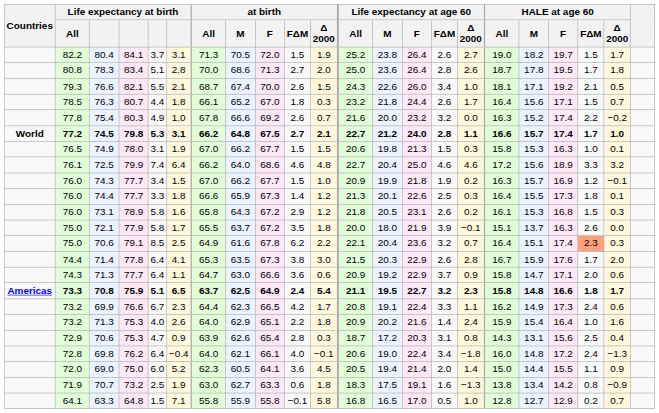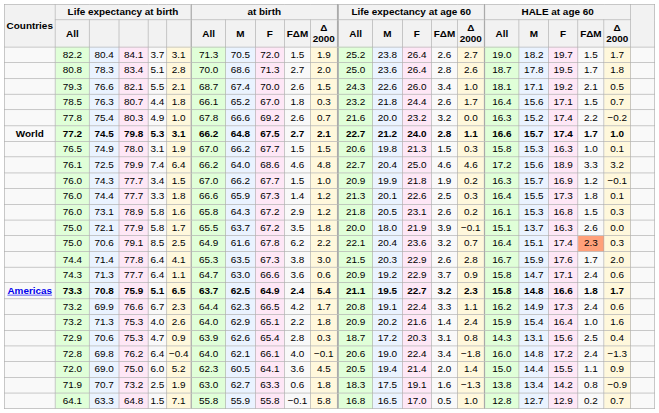 <table class="wikitable sortable static-row-numbers sort-under" style="text-align:right;">
 <tr class="static-row-header" style="text-align:center;vertical-align:bottom;">
 <th rowspan=2 style="vertical-align:middle;">Countries</th>
 <th colspan=5>Life expectancy at birth</th>
 <th colspan=5 style="border-left-width:2px;"> at birth</th>
 <th colspan=5 style="border-left-width:3px;">Life expectancy at age 60</th>
 <th colspan=5 style="border-left-width:2px;">HALE at age 60</th>
 <th rowspan=2 style="width:2em;"></th>
 </tr>
 <tr>
 <th style="width:3em;">All</th>
 <th style="width:2.5em;"></th>
 <th style="width:2.5em;"></th>
 <th></th>
 <th></th>
 <th style="width:3em; border-left-width:2px;">All</th>
 <th style="width:2.5em;">M</th>
 <th style="width:2.5em;">F</th>
 <th>FΔM</th>
 <th>Δ<br>2000</th>
 <th style="width:3em; border-left-width:3px;">All</th>
 <th style="width:2.5em;">M</th>
 <th style="width:2.5em;">F</th>
 <th>FΔM</th>
 <th>Δ<br>2000</th>
 <th style="width:3em; border-left-width:2px;">All</th>
 <th style="width:2.5em;">M</th>
 <th style="width:2.5em;">F</th>
 <th>FΔM</th>
 <th>Δ<br>2000</th>
 </tr>
 <tr>
 <td align=left></td>
 <td style="text-align:center; background:#e0ffd8;">82.2</td>
 <td style="text-align:center; background:#eaf3ff;">80.4</td>
 <td style="text-align:center; background:#fee7f6;">84.1</td>
 <td style="text-align:center;">3.7</td>
 <td style="text-align:center; background:#fff8dc;">3.1</td>
 <td style="text-align:center; background:#e0ffd8; border-left-width:2px;">71.3</td>
 <td style="text-align:center; background:#eaf3ff;">70.5</td>
 <td style="text-align:center; background:#fee7f6;">72.0</td>
 <td style="text-align:center;">1.5</td>
 <td style="text-align:center; background:#fff8dc;">1.9</td>
 <td style="text-align:center; background:#e0ffd8; border-left-width:3px;">25.2</td>
 <td style="text-align:center; background:#eaf3ff;">23.8</td>
 <td style="text-align:center; background:#fee7f6;">26.4</td>
 <td style="text-align:center;">2.6</td>
 <td style="text-align:center; background:#fff8dc;">2.7</td>
 <td style="text-align:center; background:#e0ffd8; border-left-width:2px;">19.0</td>
 <td style="text-align:center; background:#eaf3ff;">18.2</td>
 <td style="text-align:center; background:#fee7f6;">19.7</td>
 <td style="text-align:center;">1.5</td>
 <td style="text-align:center; background:#fff8dc;">1.7</td>
 <td align=center></td>
 </tr>
 <tr>
 <td align=left></td>
 <td style="text-align:center; background:#e0ffd8;">80.8</td>
 <td style="text-align:center; background:#eaf3ff;">78.3</td>
 <td style="text-align:center; background:#fee7f6;">83.4</td>
 <td style="text-align:center;">5.1</td>
 <td style="text-align:center; background:#fff8dc;">2.8</td>
 <td style="text-align:center; background:#e0ffd8; border-left-width:2px;">70.0</td>
 <td style="text-align:center; background:#eaf3ff;">68.6</td>
 <td style="text-align:center; background:#fee7f6;">71.3</td>
 <td style="text-align:center;">2.7</td>
 <td style="text-align:center; background:#fff8dc;">2.0</td>
 <td style="text-align:center; background:#e0ffd8; border-left-width:3px;">25.0</td>
 <td style="text-align:center; background:#eaf3ff;">23.6</td>
 <td style="text-align:center; background:#fee7f6;">26.4</td>
 <td style="text-align:center;">2.8</td>
 <td style="text-align:center; background:#fff8dc;">2.6</td>
 <td style="text-align:center; background:#e0ffd8; border-left-width:2px;">18.7</td>
 <td style="text-align:center; background:#eaf3ff;">17.8</td>
 <td style="text-align:center; background:#fee7f6;">19.5</td>
 <td style="text-align:center;">1.7</td>
 <td style="text-align:center; background:#fff8dc;">1.8</td>
 <td align=center></td>
 </tr>
 <tr>
 <td align=left></td>
 <td style="text-align:center; background:#e0ffd8;">79.3</td>
 <td style="text-align:center; background:#eaf3ff;">76.6</td>
 <td style="text-align:center; background:#fee7f6;">82.1</td>
 <td style="text-align:center;">5.5</td>
 <td style="text-align:center; background:#fff8dc;">2.1</td>
 <td style="text-align:center; background:#e0ffd8; border-left-width:2px;">68.7</td>
 <td style="text-align:center; background:#eaf3ff;">67.4</td>
 <td style="text-align:center; background:#fee7f6;">70.0</td>
 <td style="text-align:center;">2.6</td>
 <td style="text-align:center; background:#fff8dc;">1.5</td>
 <td style="text-align:center; background:#e0ffd8; border-left-width:3px;">24.3</td>
 <td style="text-align:center; background:#eaf3ff;">22.6</td>
 <td style="text-align:center; background:#fee7f6;">26.0</td>
 <td style="text-align:center;">3.4</td>
 <td style="text-align:center; background:#fff8dc;">1.0</td>
 <td style="text-align:center; background:#e0ffd8; border-left-width:2px;">18.1</td>
 <td style="text-align:center; background:#eaf3ff;">17.1</td>
 <td style="text-align:center; background:#fee7f6;">19.2</td>
 <td style="text-align:center;">2.1</td>
 <td style="text-align:center; background:#fff8dc;">0.5</td>
 <td align=center></td>
 </tr>
 <tr>
 <td align=left></td>
 <td style="text-align:center; background:#e0ffd8;">78.5</td>
 <td style="text-align:center; background:#eaf3ff;">76.3</td>
 <td style="text-align:center; background:#fee7f6;">80.7</td>
 <td style="text-align:center;">4.4</td>
 <td style="text-align:center; background:#fff8dc;">1.8</td>
 <td style="text-align:center; background:#e0ffd8; border-left-width:2px;">66.1</td>
 <td style="text-align:center; background:#eaf3ff;">65.2</td>
 <td style="text-align:center; background:#fee7f6;">67.0</td>
 <td style="text-align:center;">1.8</td>
 <td style="text-align:center; background:#fff8dc;">0.3</td>
 <td style="text-align:center; background:#e0ffd8; border-left-width:3px;">23.2</td>
 <td style="text-align:center; background:#eaf3ff;">21.8</td>
 <td style="text-align:center; background:#fee7f6;">24.4</td>
 <td style="text-align:center;">2.6</td>
 <td style="text-align:center; background:#fff8dc;">1.7</td>
 <td style="text-align:center; background:#e0ffd8; border-left-width:2px;">16.4</td>
 <td style="text-align:center; background:#eaf3ff;">15.6</td>
 <td style="text-align:center; background:#fee7f6;">17.1</td>
 <td style="text-align:center;">1.5</td>
 <td style="text-align:center; background:#fff8dc;">0.7</td>
 <td align=center></td>
 </tr>
 <tr>
 <td align=left></td>
 <td style="text-align:center; background:#e0ffd8;">77.8</td>
 <td style="text-align:center; background:#eaf3ff;">75.4</td>
 <td style="text-align:center; background:#fee7f6;">80.3</td>
 <td style="text-align:center;">4.9</td>
 <td style="text-align:center; background:#fff8dc;">1.0</td>
 <td style="text-align:center; background:#e0ffd8; border-left-width:2px;">67.8</td>
 <td style="text-align:center; background:#eaf3ff;">66.6</td>
 <td style="text-align:center; background:#fee7f6;">69.2</td>
 <td style="text-align:center;">2.6</td>
 <td style="text-align:center; background:#fff8dc;">0.7</td>
 <td style="text-align:center; background:#e0ffd8; border-left-width:3px;">21.6</td>
 <td style="text-align:center; background:#eaf3ff;">20.0</td>
 <td style="text-align:center; background:#fee7f6;">23.2</td>
 <td style="text-align:center;">3.2</td>
 <td style="text-align:center; background:#fff8dc;">0.0</td>
 <td style="text-align:center; background:#e0ffd8; border-left-width:2px;">16.3</td>
 <td style="text-align:center; background:#eaf3ff;">15.2</td>
 <td style="text-align:center; background:#fee7f6;">17.4</td>
 <td style="text-align:center;">2.2</td>
 <td style="text-align:center; background:#fff8dc;">−0.2</td>
 <td align=center></td>
 </tr>
 <tr class=static-row-header>
 <td align=center><strong>World</strong></td>
 <td style="text-align:center; background:#e0ffd8;"><strong>77.2</strong></td>
 <td style="text-align:center; background:#eaf3ff;"><strong>74.5</strong></td>
 <td style="text-align:center; background:#fee7f6;"><strong>79.8</strong></td>
 <td style="text-align:center;"><strong>5.3</strong></td>
 <td style="text-align:center; background:#fff8dc;"><strong>3.1</strong></td>
 <td style="text-align:center; background:#e0ffd8; border-left-width:2px;"><strong>66.2</strong></td>
 <td style="text-align:center; background:#eaf3ff;"><strong>64.8</strong></td>
 <td style="text-align:center; background:#fee7f6;"><strong>67.5</strong></td>
 <td style="text-align:center;"><strong>2.7</strong></td>
 <td style="text-align:center; background:#fff8dc;"><strong>2.1</strong></td>
 <td style="text-align:center; background:#e0ffd8; border-left-width:3px;"><strong>22.7</strong></td>
 <td style="text-align:center; background:#eaf3ff;"><strong>21.2</strong></td>
 <td style="text-align:center; background:#fee7f6;"><strong>24.0</strong></td>
 <td style="text-align:center;"><strong>2.8</strong></td>
 <td style="text-align:center; background:#fff8dc;"><strong>1.1</strong></td>
 <td style="text-align:center; background:#e0ffd8; border-left-width:2px;"><strong>16.6</strong></td>
 <td style="text-align:center; background:#eaf3ff;"><strong>15.7</strong></td>
 <td style="text-align:center; background:#fee7f6;"><strong>17.4</strong></td>
 <td style="text-align:center;"><strong>1.7</strong></td>
 <td style="text-align:center; background:#fff8dc;"><strong>1.0</strong></td>
 <td></td>
 </tr>
 <tr>
 <td align=left></td>
 <td style="text-align:center; background:#e0ffd8;">76.5</td>
 <td style="text-align:center; background:#eaf3ff;">74.9</td>
 <td style="text-align:center; background:#fee7f6;">78.0</td>
 <td style="text-align:center;">3.1</td>
 <td style="text-align:center; background:#fff8dc;">1.9</td>
 <td style="text-align:center; background:#e0ffd8; border-left-width:2px;">67.0</td>
 <td style="text-align:center; background:#eaf3ff;">66.2</td>
 <td style="text-align:center; background:#fee7f6;">67.7</td>
 <td style="text-align:center;">1.5</td>
 <td style="text-align:center; background:#fff8dc;">1.5</td>
 <td style="text-align:center; background:#e0ffd8; border-left-width:3px;">20.6</td>
 <td style="text-align:center; background:#eaf3ff;">19.8</td>
 <td style="text-align:center; background:#fee7f6;">21.3</td>
 <td style="text-align:center;">1.5</td>
 <td style="text-align:center; background:#fff8dc;">0.3</td>
 <td style="text-align:center; background:#e0ffd8; border-left-width:2px;">15.8</td>
 <td style="text-align:center; background:#eaf3ff;">15.3</td>
 <td style="text-align:center; background:#fee7f6;">16.3</td>
 <td style="text-align:center;">1.0</td>
 <td style="text-align:center; background:#fff8dc;">0.1</td>
 <td align=center></td>
 </tr>
 <tr>
 <td align=left></td>
 <td style="text-align:center; background:#e0ffd8;">76.1</td>
 <td style="text-align:center; background:#eaf3ff;">72.5</td>
 <td style="text-align:center; background:#fee7f6;">79.9</td>
 <td style="text-align:center;">7.4</td>
 <td style="text-align:center; background:#fff8dc;">6.4</td>
 <td style="text-align:center; background:#e0ffd8; border-left-width:2px;">66.2</td>
 <td style="text-align:center; background:#eaf3ff;">64.0</td>
 <td style="text-align:center; background:#fee7f6;">68.6</td>
 <td style="text-align:center;">4.6</td>
 <td style="text-align:center; background:#fff8dc;">4.8</td>
 <td style="text-align:center; background:#e0ffd8; border-left-width:3px;">22.7</td>
 <td style="text-align:center; background:#eaf3ff;">20.4</td>
 <td style="text-align:center; background:#fee7f6;">25.0</td>
 <td style="text-align:center;">4.6</td>
 <td style="text-align:center; background:#fff8dc;">4.6</td>
 <td style="text-align:center; background:#e0ffd8; border-left-width:2px;">17.2</td>
 <td style="text-align:center; background:#eaf3ff;">15.6</td>
 <td style="text-align:center; background:#fee7f6;">18.9</td>
 <td style="text-align:center;">3.3</td>
 <td style="text-align:center; background:#fff8dc;">3.2</td>
 <td align=center></td>
 </tr>
 <tr>
 <td align=left></td>
 <td style="text-align:center; background:#e0ffd8;">76.0</td>
 <td style="text-align:center; background:#eaf3ff;">74.3</td>
 <td style="text-align:center; background:#fee7f6;">77.7</td>
 <td style="text-align:center;">3.4</td>
 <td style="text-align:center; background:#fff8dc;">1.5</td>
 <td style="text-align:center; background:#e0ffd8; border-left-width:2px;">67.0</td>
 <td style="text-align:center; background:#eaf3ff;">66.2</td>
 <td style="text-align:center; background:#fee7f6;">67.7</td>
 <td style="text-align:center;">1.5</td>
 <td style="text-align:center; background:#fff8dc;">1.0</td>
 <td style="text-align:center; background:#e0ffd8; border-left-width:3px;">20.9</td>
 <td style="text-align:center; background:#eaf3ff;">19.9</td>
 <td style="text-align:center; background:#fee7f6;">21.8</td>
 <td style="text-align:center;">1.9</td>
 <td style="text-align:center; background:#fff8dc;">0.2</td>
 <td style="text-align:center; background:#e0ffd8; border-left-width:2px;">16.3</td>
 <td style="text-align:center; background:#eaf3ff;">15.7</td>
 <td style="text-align:center; background:#fee7f6;">16.9</td>
 <td style="text-align:center;">1.2</td>
 <td style="text-align:center; background:#fff8dc;">−0.1</td>
 <td align=center></td>
 </tr>
 <tr>
 <td align=left></td>
 <td style="text-align:center; background:#e0ffd8;">76.0</td>
 <td style="text-align:center; background:#eaf3ff;">74.4</td>
 <td style="text-align:center; background:#fee7f6;">77.7</td>
 <td style="text-align:center;">3.3</td>
 <td style="text-align:center; background:#fff8dc;">1.8</td>
 <td style="text-align:center; background:#e0ffd8; border-left-width:2px;">66.6</td>
 <td style="text-align:center; background:#eaf3ff;">65.9</td>
 <td style="text-align:center; background:#fee7f6;">67.3</td>
 <td style="text-align:center;">1.4</td>
 <td style="text-align:center; background:#fff8dc;">1.2</td>
 <td style="text-align:center; background:#e0ffd8; border-left-width:3px;">21.3</td>
 <td style="text-align:center; background:#eaf3ff;">20.1</td>
 <td style="text-align:center; background:#fee7f6;">22.6</td>
 <td style="text-align:center;">2.5</td>
 <td style="text-align:center; background:#fff8dc;">0.3</td>
 <td style="text-align:center; background:#e0ffd8; border-left-width:2px;">16.4</td>
 <td style="text-align:center; background:#eaf3ff;">15.5</td>
 <td style="text-align:center; background:#fee7f6;">17.3</td>
 <td style="text-align:center;">1.8</td>
 <td style="text-align:center; background:#fff8dc;">0.1</td>
 <td align=center></td>
 </tr>
 <tr>
 <td align=left></td>
 <td style="text-align:center; background:#e0ffd8;">76.0</td>
 <td style="text-align:center; background:#eaf3ff;">73.1</td>
 <td style="text-align:center; background:#fee7f6;">78.9</td>
 <td style="text-align:center;">5.8</td>
 <td style="text-align:center; background:#fff8dc;">1.6</td>
 <td style="text-align:center; background:#e0ffd8; border-left-width:2px;">65.8</td>
 <td style="text-align:center; background:#eaf3ff;">64.3</td>
 <td style="text-align:center; background:#fee7f6;">67.2</td>
 <td style="text-align:center;">2.9</td>
 <td style="text-align:center; background:#fff8dc;">1.2</td>
 <td style="text-align:center; background:#e0ffd8; border-left-width:3px;">21.8</td>
 <td style="text-align:center; background:#eaf3ff;">20.5</td>
 <td style="text-align:center; background:#fee7f6;">23.1</td>
 <td style="text-align:center;">2.6</td>
 <td style="text-align:center; background:#fff8dc;">0.2</td>
 <td style="text-align:center; background:#e0ffd8; border-left-width:2px;">16.1</td>
 <td style="text-align:center; background:#eaf3ff;">15.3</td>
 <td style="text-align:center; background:#fee7f6;">16.8</td>
 <td style="text-align:center;">1.5</td>
 <td style="text-align:center; background:#fff8dc;">0.3</td>
 <td align=center></td>
 </tr>
 <tr>
 <td align=left></td>
 <td style="text-align:center; background:#e0ffd8;">75.0</td>
 <td style="text-align:center; background:#eaf3ff;">72.1</td>
 <td style="text-align:center; background:#fee7f6;">77.9</td>
 <td style="text-align:center;">5.8</td>
 <td style="text-align:center; background:#fff8dc;">1.7</td>
 <td style="text-align:center; background:#e0ffd8; border-left-width:2px;">65.5</td>
 <td style="text-align:center; background:#eaf3ff;">63.7</td>
 <td style="text-align:center; background:#fee7f6;">67.2</td>
 <td style="text-align:center;">3.5</td>
 <td style="text-align:center; background:#fff8dc;">1.8</td>
 <td style="text-align:center; background:#e0ffd8; border-left-width:3px;">20.0</td>
 <td style="text-align:center; background:#eaf3ff;">18.0</td>
 <td style="text-align:center; background:#fee7f6;">21.9</td>
 <td style="text-align:center;">3.9</td>
 <td style="text-align:center; background:#fff8dc;">−0.1</td>
 <td style="text-align:center; background:#e0ffd8; border-left-width:2px;">15.1</td>
 <td style="text-align:center; background:#eaf3ff;">13.7</td>
 <td style="text-align:center; background:#fee7f6;">16.3</td>
 <td style="text-align:center;">2.6</td>
 <td style="text-align:center; background:#fff8dc;">0.0</td>
 <td align=center></td>
 </tr>
 <tr>
 <td align=left></td>
 <td style="text-align:center; background:#e0ffd8;">75.0</td>
 <td style="text-align:center; background:#eaf3ff;">70.6</td>
 <td style="text-align:center; background:#fee7f6;">79.1</td>
 <td style="text-align:center;">8.5</td>
 <td style="text-align:center; background:#fff8dc;">2.5</td>
 <td style="text-align:center; background:#e0ffd8; border-left-width:2px;">64.9</td>
 <td style="text-align:center; background:#eaf3ff;">61.6</td>
 <td style="text-align:center; background:#fee7f6;">67.8</td>
 <td style="text-align:center;">6.2</td>
 <td style="text-align:center; background:#fff8dc;">2.2</td>
 <td style="text-align:center; background:#e0ffd8; border-left-width:3px;">22.1</td>
 <td style="text-align:center; background:#eaf3ff;">20.4</td>
 <td style="text-align:center; background:#fee7f6;">23.6</td>
 <td style="text-align:center;">3.2</td>
 <td style="text-align:center; background:#fff8dc;">0.7</td>
 <td style="text-align:center; background:#e0ffd8; border-left-width:2px;">16.4</td>
 <td style="text-align:center; background:#eaf3ff;">15.1</td>
 <td style="text-align:center; background:#fee7f6;">17.4</td>
 <td style="background: lightsalmon; text-align:center;">2.3</td>
 <td style="text-align:center; background:#fff8dc;">0.3</td>
 <td align=center></td>
 </tr>
 <tr>
 <td align=left></td>
 <td style="text-align:center; background:#e0ffd8;">74.4</td>
 <td style="text-align:center; background:#eaf3ff;">71.4</td>
 <td style="text-align:center; background:#fee7f6;">77.8</td>
 <td style="text-align:center;">6.4</td>
 <td style="text-align:center; background:#fff8dc;">4.1</td>
 <td style="text-align:center; background:#e0ffd8; border-left-width:2px;">65.3</td>
 <td style="text-align:center; background:#eaf3ff;">63.5</td>
 <td style="text-align:center; background:#fee7f6;">67.3</td>
 <td style="text-align:center;">3.8</td>
 <td style="text-align:center; background:#fff8dc;">3.0</td>
 <td style="text-align:center; background:#e0ffd8; border-left-width:3px;">21.5</td>
 <td style="text-align:center; background:#eaf3ff;">20.3</td>
 <td style="text-align:center; background:#fee7f6;">22.9</td>
 <td style="text-align:center;">2.6</td>
 <td style="text-align:center; background:#fff8dc;">2.8</td>
 <td style="text-align:center; background:#e0ffd8; border-left-width:2px;">16.7</td>
 <td style="text-align:center; background:#eaf3ff;">15.9</td>
 <td style="text-align:center; background:#fee7f6;">17.6</td>
 <td style="text-align:center;">1.7</td>
 <td style="text-align:center; background:#fff8dc;">2.0</td>
 <td align=center></td>
 </tr>
 <tr>
 <td align=left></td>
 <td style="text-align:center; background:#e0ffd8;">74.3</td>
 <td style="text-align:center; background:#eaf3ff;">71.3</td>
 <td style="text-align:center; background:#fee7f6;">77.7</td>
 <td style="text-align:center;">6.4</td>
 <td style="text-align:center; background:#fff8dc;">1.1</td>
 <td style="text-align:center; background:#e0ffd8; border-left-width:2px;">64.7</td>
 <td style="text-align:center; background:#eaf3ff;">63.0</td>
 <td style="text-align:center; background:#fee7f6;">66.6</td>
 <td style="text-align:center;">3.6</td>
 <td style="text-align:center; background:#fff8dc;">0.6</td>
 <td style="text-align:center; background:#e0ffd8; border-left-width:3px;">20.9</td>
 <td style="text-align:center; background:#eaf3ff;">19.2</td>
 <td style="text-align:center; background:#fee7f6;">22.9</td>
 <td style="text-align:center;">3.7</td>
 <td style="text-align:center; background:#fff8dc;">0.9</td>
 <td style="text-align:center; background:#e0ffd8; border-left-width:2px;">15.8</td>
 <td style="text-align:center; background:#eaf3ff;">14.7</td>
 <td style="text-align:center; background:#fee7f6;">17.1</td>
-<td style="text-align:center;">2.0</td>
+<td style="text-align:center;">2.4</td>
 <td style="text-align:center; background:#fff8dc;">0.6</td>
 <td align=center></td>
 </tr>
 <tr class=static-row-header>
 <td align=center><strong><a href='#'>Americas</a></strong></td>
 <td style="text-align:center; background:#e0ffd8;"><strong>73.3</strong></td>
 <td style="text-align:center; background:#eaf3ff;"><strong>70.8</strong></td>
 <td style="text-align:center; background:#fee7f6;"><strong>75.9</strong></td>
 <td style="text-align:center;"><strong>5.1</strong></td>
 <td style="text-align:center; background:#fff8dc;"><strong>6.5</strong></td>
 <td style="text-align:center; background:#e0ffd8; border-left-width:2px;"><strong>63.7</strong></td>
 <td style="text-align:center; background:#eaf3ff;"><strong>62.5</strong></td>
 <td style="text-align:center; background:#fee7f6;"><strong>64.9</strong></td>
 <td style="text-align:center;"><strong>2.4</strong></td>
 <td style="text-align:center; background:#fff8dc;"><strong>5.4</strong></td>
 <td style="text-align:center; background:#e0ffd8; border-left-width:3px;"><strong>21.1</strong></td>
 <td style="text-align:center; background:#eaf3ff;"><strong>19.5</strong></td>
 <td style="text-align:center; background:#fee7f6;"><strong>22.7</strong></td>
 <td style="text-align:center;"><strong>3.2</strong></td>
 <td style="text-align:center; background:#fff8dc;"><strong>2.3</strong></td>
 <td style="text-align:center; background:#e0ffd8; border-left-width:2px;"><strong>15.8</strong></td>
 <td style="text-align:center; background:#eaf3ff;"><strong>14.8</strong></td>
 <td style="text-align:center; background:#fee7f6;"><strong>16.6</strong></td>
 <td style="text-align:center;"><strong>1.8</strong></td>
 <td style="text-align:center; background:#fff8dc;"><strong>1.7</strong></td>
 <td></td>
 </tr>
 <tr>
 <td align=left></td>
 <td style="text-align:center; background:#e0ffd8;">73.2</td>
 <td style="text-align:center; background:#eaf3ff;">69.9</td>
 <td style="text-align:center; background:#fee7f6;">76.6</td>
 <td style="text-align:center;">6.7</td>
 <td style="text-align:center; background:#fff8dc;">2.3</td>
 <td style="text-align:center; background:#e0ffd8; border-left-width:2px;">64.4</td>
 <td style="text-align:center; background:#eaf3ff;">62.3</td>
 <td style="text-align:center; background:#fee7f6;">66.5</td>
 <td style="text-align:center;">4.2</td>
 <td style="text-align:center; background:#fff8dc;">1.7</td>
 <td style="text-align:center; background:#e0ffd8; border-left-width:3px;">20.8</td>
 <td style="text-align:center; background:#eaf3ff;">19.1</td>
 <td style="text-align:center; background:#fee7f6;">22.4</td>
 <td style="text-align:center;">3.3</td>
 <td style="text-align:center; background:#fff8dc;">1.1</td>
 <td style="text-align:center; background:#e0ffd8; border-left-width:2px;">16.2</td>
 <td style="text-align:center; background:#eaf3ff;">14.9</td>
 <td style="text-align:center; background:#fee7f6;">17.3</td>
 <td style="text-align:center;">2.4</td>
 <td style="text-align:center; background:#fff8dc;">0.6</td>
 <td align=center></td>
 </tr>
 <tr>
 <td align=left></td>
 <td style="text-align:center; background:#e0ffd8;">73.2</td>
 <td style="text-align:center; background:#eaf3ff;">71.3</td>
 <td style="text-align:center; background:#fee7f6;">75.3</td>
 <td style="text-align:center;">4.0</td>
 <td style="text-align:center; background:#fff8dc;">2.6</td>
 <td style="text-align:center; background:#e0ffd8; border-left-width:2px;">64.0</td>
 <td style="text-align:center; background:#eaf3ff;">62.9</td>
 <td style="text-align:center; background:#fee7f6;">65.1</td>
 <td style="text-align:center;">2.2</td>
 <td style="text-align:center; background:#fff8dc;">1.8</td>
 <td style="text-align:center; background:#e0ffd8; border-left-width:3px;">20.9</td>
 <td style="text-align:center; background:#eaf3ff;">20.2</td>
 <td style="text-align:center; background:#fee7f6;">21.6</td>
 <td style="text-align:center;">1.4</td>
 <td style="text-align:center; background:#fff8dc;">2.4</td>
 <td style="text-align:center; background:#e0ffd8; border-left-width:2px;">15.9</td>
 <td style="text-align:center; background:#eaf3ff;">15.4</td>
 <td style="text-align:center; background:#fee7f6;">16.4</td>
 <td style="text-align:center;">1.0</td>
 <td style="text-align:center; background:#fff8dc;">1.6</td>
 <td align=center></td>
 </tr>
 <tr>
 <td align=left></td>
 <td style="text-align:center; background:#e0ffd8;">72.9</td>
 <td style="text-align:center; background:#eaf3ff;">70.6</td>
 <td style="text-align:center; background:#fee7f6;">75.3</td>
 <td style="text-align:center;">4.7</td>
 <td style="text-align:center; background:#fff8dc;">0.9</td>
 <td style="text-align:center; background:#e0ffd8; border-left-width:2px;">63.9</td>
 <td style="text-align:center; background:#eaf3ff;">62.6</td>
 <td style="text-align:center; background:#fee7f6;">65.4</td>
 <td style="text-align:center;">2.8</td>
 <td style="text-align:center; background:#fff8dc;">0.3</td>
 <td style="text-align:center; background:#e0ffd8; border-left-width:3px;">18.7</td>
 <td style="text-align:center; background:#eaf3ff;">17.2</td>
 <td style="text-align:center; background:#fee7f6;">20.3</td>
 <td style="text-align:center;">3.1</td>
 <td style="text-align:center; background:#fff8dc;">0.8</td>
 <td style="text-align:center; background:#e0ffd8; border-left-width:2px;">14.3</td>
 <td style="text-align:center; background:#eaf3ff;">13.1</td>
 <td style="text-align:center; background:#fee7f6;">15.6</td>
 <td style="text-align:center;">2.5</td>
 <td style="text-align:center; background:#fff8dc;">0.4</td>
 <td align=center></td>
 </tr>
 <tr>
 <td align=left></td>
 <td style="text-align:center; background:#e0ffd8;">72.8</td>
 <td style="text-align:center; background:#eaf3ff;">69.8</td>
 <td style="text-align:center; background:#fee7f6;">76.2</td>
 <td style="text-align:center;">6.4</td>
 <td style="text-align:center; background:#fff8dc;">−0.4</td>
 <td style="text-align:center; background:#e0ffd8; border-left-width:2px;">64.0</td>
 <td style="text-align:center; background:#eaf3ff;">62.1</td>
 <td style="text-align:center; background:#fee7f6;">66.1</td>
 <td style="text-align:center;">4.0</td>
 <td style="text-align:center; background:#fff8dc;">−0.1</td>
 <td style="text-align:center; background:#e0ffd8; border-left-width:3px;">20.6</td>
 <td style="text-align:center; background:#eaf3ff;">19.0</td>
 <td style="text-align:center; background:#fee7f6;">22.4</td>
 <td style="text-align:center;">3.4</td>
 <td style="text-align:center; background:#fff8dc;">−1.8</td>
 <td style="text-align:center; background:#e0ffd8; border-left-width:2px;">16.0</td>
 <td style="text-align:center; background:#eaf3ff;">14.8</td>
 <td style="text-align:center; background:#fee7f6;">17.2</td>
 <td style="text-align:center;">2.4</td>
 <td style="text-align:center; background:#fff8dc;">−1.3</td>
 <td align=center></td>
 </tr>
 <tr>
 <td align=left></td>
 <td style="text-align:center; background:#e0ffd8;">72.0</td>
 <td style="text-align:center; background:#eaf3ff;">69.0</td>
 <td style="text-align:center; background:#fee7f6;">75.0</td>
 <td style="text-align:center;">6.0</td>
 <td style="text-align:center; background:#fff8dc;">5.2</td>
 <td style="text-align:center; background:#e0ffd8; border-left-width:2px;">62.3</td>
 <td style="text-align:center; background:#eaf3ff;">60.5</td>
 <td style="text-align:center; background:#fee7f6;">64.1</td>
 <td style="text-align:center;">3.6</td>
 <td style="text-align:center; background:#fff8dc;">4.5</td>
 <td style="text-align:center; background:#e0ffd8; border-left-width:3px;">20.5</td>
 <td style="text-align:center; background:#eaf3ff;">19.4</td>
 <td style="text-align:center; background:#fee7f6;">21.4</td>
 <td style="text-align:center;">2.0</td>
 <td style="text-align:center; background:#fff8dc;">1.4</td>
 <td style="text-align:center; background:#e0ffd8; border-left-width:2px;">15.0</td>
 <td style="text-align:center; background:#eaf3ff;">14.4</td>
 <td style="text-align:center; background:#fee7f6;">15.5</td>
 <td style="text-align:center;">1.1</td>
 <td style="text-align:center; background:#fff8dc;">0.9</td>
 <td align=center></td>
 </tr>
 <tr>
 <td align=left></td>
 <td style="text-align:center; background:#e0ffd8;">71.9</td>
 <td style="text-align:center; background:#eaf3ff;">70.7</td>
 <td style="text-align:center; background:#fee7f6;">73.2</td>
 <td style="text-align:center;">2.5</td>
 <td style="text-align:center; background:#fff8dc;">1.9</td>
 <td style="text-align:center; background:#e0ffd8; border-left-width:2px;">63.0</td>
 <td style="text-align:center; background:#eaf3ff;">62.7</td>
 <td style="text-align:center; background:#fee7f6;">63.3</td>
 <td style="text-align:center;">0.6</td>
 <td style="text-align:center; background:#fff8dc;">1.8</td>
 <td style="text-align:center; background:#e0ffd8; border-left-width:3px;">18.3</td>
 <td style="text-align:center; background:#eaf3ff;">17.5</td>
 <td style="text-align:center; background:#fee7f6;">19.1</td>
 <td style="text-align:center;">1.6</td>
 <td style="text-align:center; background:#fff8dc;">−1.3</td>
 <td style="text-align:center; background:#e0ffd8; border-left-width:2px;">13.8</td>
 <td style="text-align:center; background:#eaf3ff;">13.4</td>
 <td style="text-align:center; background:#fee7f6;">14.2</td>
 <td style="text-align:center;">0.8</td>
 <td style="text-align:center; background:#fff8dc;">−0.9</td>
 <td align=center></td>
 </tr>
 <tr>
 <td align=left></td>
 <td style="text-align:center; background:#e0ffd8;">64.1</td>
 <td style="text-align:center; background:#eaf3ff;">63.3</td>
 <td style="text-align:center; background:#fee7f6;">64.8</td>
 <td style="text-align:center;">1.5</td>
 <td style="text-align:center; background:#fff8dc;">7.1</td>
 <td style="text-align:center; background:#e0ffd8; border-left-width:2px;">55.8</td>
 <td style="text-align:center; background:#eaf3ff;">55.9</td>
 <td style="text-align:center; background:#fee7f6;">55.8</td>
 <td style="text-align:center;">−0.1</td>
 <td style="text-align:center; background:#fff8dc;">5.8</td>
 <td style="text-align:center; background:#e0ffd8; border-left-width:3px;">16.8</td>
 <td style="text-align:center; background:#eaf3ff;">16.5</td>
 <td style="text-align:center; background:#fee7f6;">17.0</td>
 <td style="text-align:center;">0.5</td>
 <td style="text-align:center; background:#fff8dc;">1.0</td>
 <td style="text-align:center; background:#e0ffd8; border-left-width:2px;">12.8</td>
 <td style="text-align:center; background:#eaf3ff;">12.7</td>
 <td style="text-align:center; background:#fee7f6;">12.9</td>
 <td style="text-align:center;">0.2</td>
 <td style="text-align:center; background:#fff8dc;">0.7</td>
 <td align=center></td>
 </tr>
 </table>
